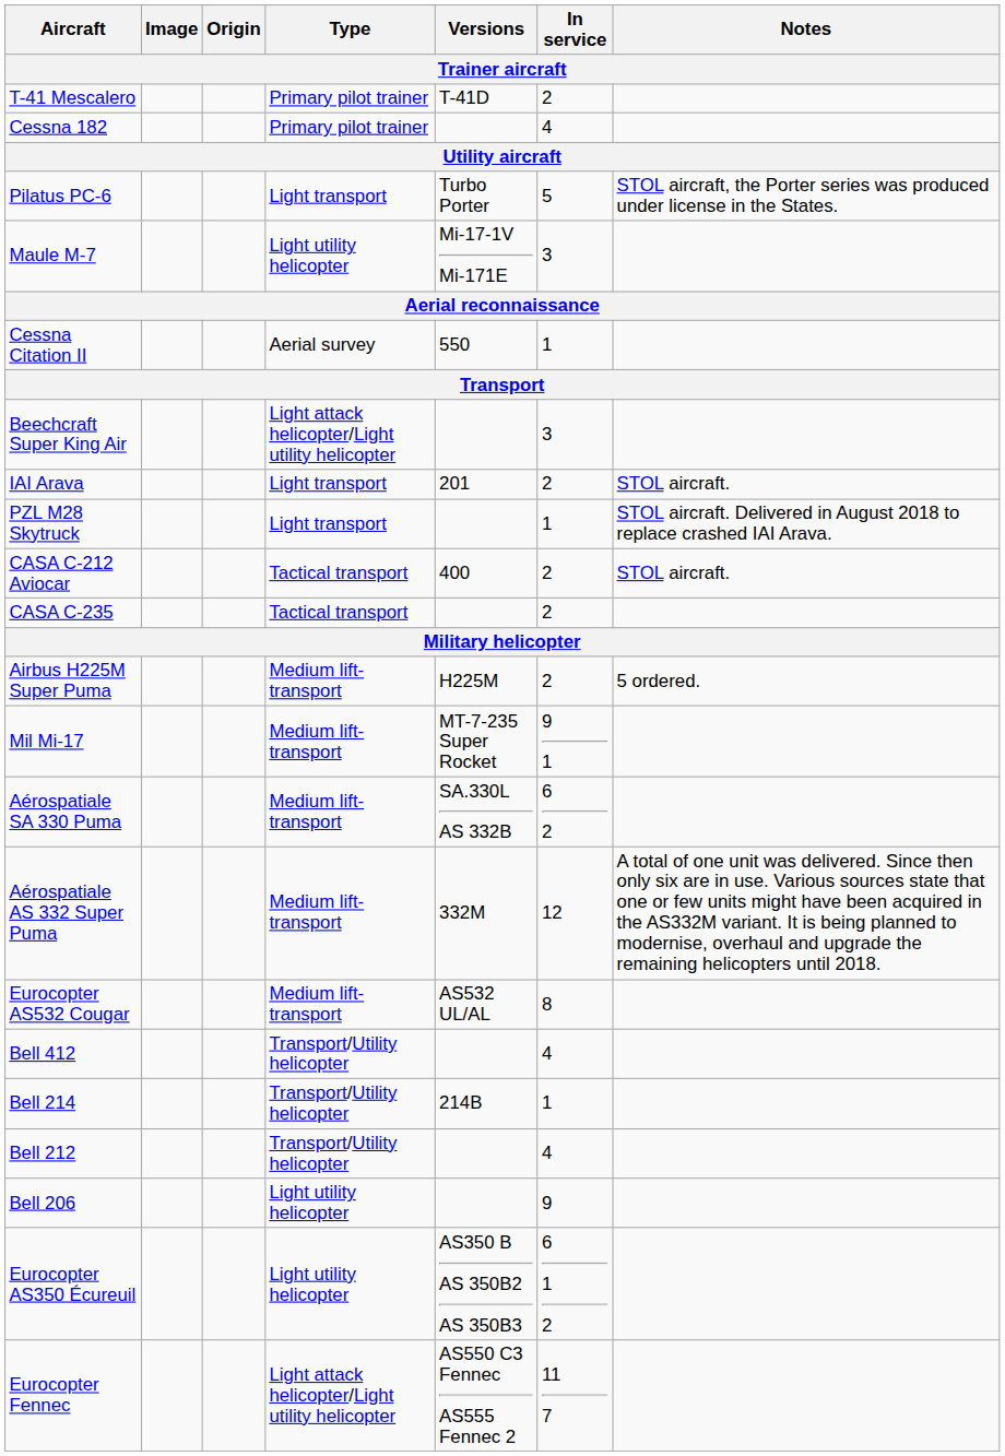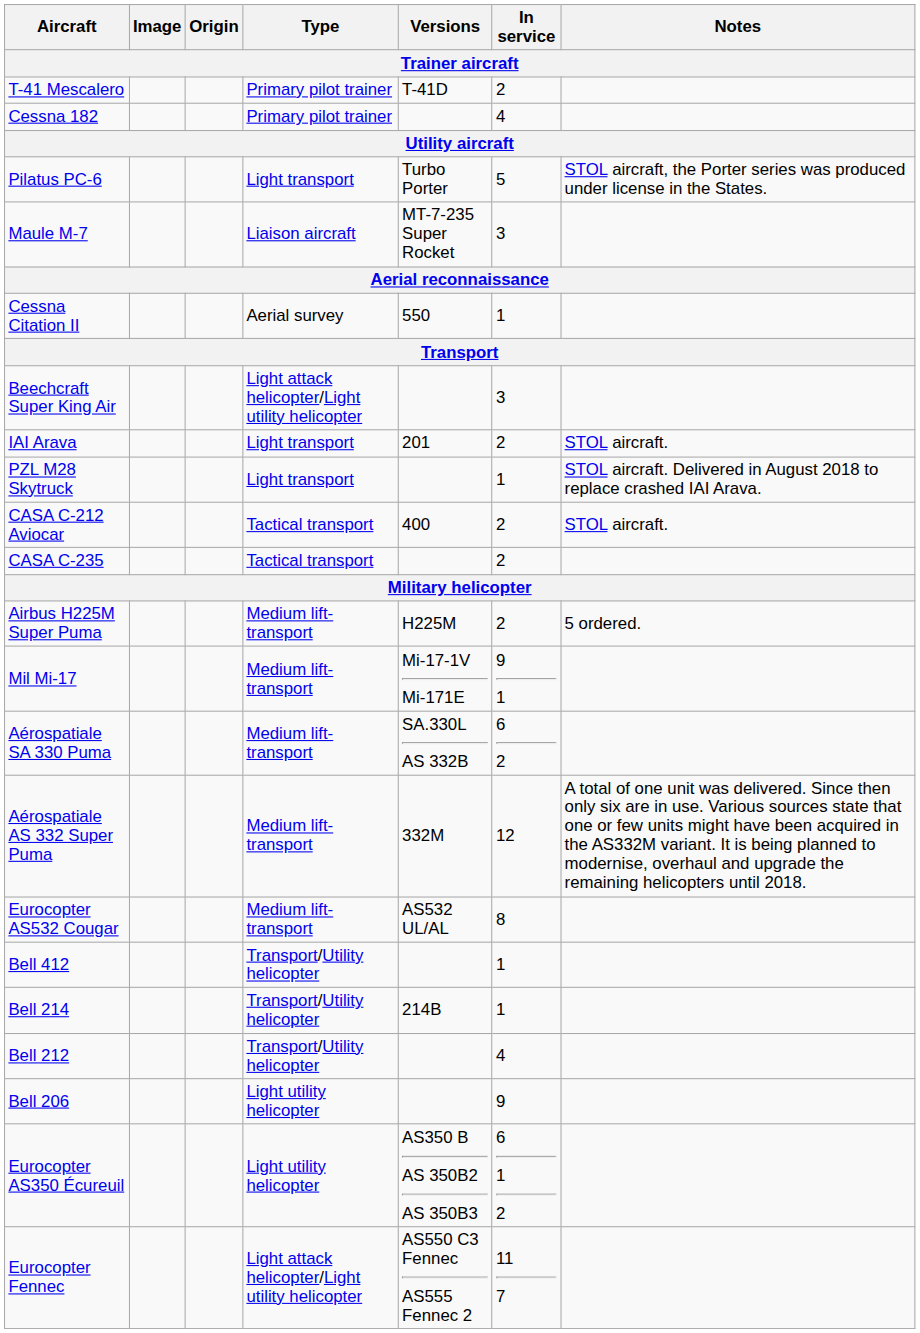 <table class="wikitable">
 <tr>
 <th>Aircraft</th>
 <th>Image</th>
 <th>Origin</th>
 <th>Type</th>
 <th>Versions</th>
 <th>In service</th>
 <th>Notes</th>
 </tr>
 <tr>
 <th colspan="7"><a href='#'>Trainer aircraft</a></th>
 </tr>
 <tr>
 <td><a href='#'>T-41 Mescalero</a></td>
 <td></td>
 <td></td>
 <td><a href='#'>Primary pilot trainer</a></td>
 <td>T-41D</td>
 <td>2</td>
 <td></td>
 </tr>
 <tr>
 <td><a href='#'>Cessna 182</a></td>
 <td></td>
 <td></td>
 <td><a href='#'>Primary pilot trainer</a></td>
 <td></td>
 <td>4</td>
 <td></td>
 </tr>
 <tr>
 <th colspan="7"><a href='#'>Utility aircraft</a></th>
 </tr>
 <tr>
 <td><a href='#'>Pilatus PC-6</a></td>
 <td></td>
 <td><br></td>
 <td><a href='#'>Light transport</a></td>
 <td>Turbo Porter</td>
 <td>5</td>
 <td><a href='#'>STOL</a> aircraft, the Porter series was produced under license in the States.</td>
 </tr>
 <tr>
 <td><a href='#'>Maule M-7</a></td>
 <td></td>
 <td></td>
-<td><a href='#'>Light utility helicopter</a></td>
-<td>Mi-17-1V<hr>Mi-171E</td>
+<td><a href='#'>Liaison aircraft</a></td>
+<td>MT-7-235 Super Rocket</td>
 <td>3</td>
 <td></td>
 </tr>
 <tr>
 <th colspan="7"><a href='#'>Aerial reconnaissance</a></th>
 </tr>
 <tr>
 <td><a href='#'>Cessna Citation II</a></td>
 <td></td>
 <td></td>
 <td>Aerial survey</td>
 <td>550</td>
 <td>1</td>
 <td></td>
 </tr>
 <tr>
 <th colspan="7"><a href='#'>Transport</a></th>
 </tr>
 <tr>
 <td><a href='#'>Beechcraft Super King Air</a></td>
 <td></td>
 <td></td>
 <td><a href='#'>Light attack helicopter</a>/<a href='#'>Light utility helicopter</a></td>
 <td></td>
 <td>3</td>
 <td></td>
 </tr>
 <tr>
 <td><a href='#'>IAI Arava</a></td>
 <td></td>
 <td></td>
 <td><a href='#'>Light transport</a></td>
 <td>201</td>
 <td>2</td>
 <td><a href='#'>STOL</a> aircraft.</td>
 </tr>
 <tr>
 <td><a href='#'>PZL M28 Skytruck</a></td>
 <td></td>
 <td></td>
 <td><a href='#'>Light transport</a></td>
 <td></td>
 <td>1</td>
 <td><a href='#'>STOL</a> aircraft.  Delivered in August 2018 to replace crashed IAI Arava.</td>
 </tr>
 <tr>
 <td><a href='#'>CASA C-212 Aviocar</a></td>
 <td></td>
 <td> <br> </td>
 <td><a href='#'>Tactical transport</a></td>
 <td>400</td>
 <td>2</td>
 <td><a href='#'>STOL</a> aircraft.</td>
 </tr>
 <tr>
 <td><a href='#'>CASA C-235</a></td>
 <td></td>
 <td> <br> </td>
 <td><a href='#'>Tactical transport</a></td>
 <td></td>
 <td>2</td>
 <td></td>
 </tr>
 <tr>
 <th colspan="7"><a href='#'>Military helicopter</a></th>
 </tr>
 <tr>
 <td><a href='#'>Airbus H225M Super Puma</a></td>
 <td></td>
 <td></td>
 <td><a href='#'>Medium lift-transport</a></td>
 <td>H225M</td>
 <td>2</td>
 <td>5 ordered.</td>
 </tr>
 <tr>
 <td><a href='#'>Mil Mi-17</a></td>
 <td></td>
 <td><br></td>
 <td><a href='#'>Medium lift-transport</a></td>
-<td>MT-7-235 Super Rocket</td>
+<td>Mi-17-1V<hr>Mi-171E</td>
 <td>9<hr>1</td>
 <td></td>
 </tr>
 <tr>
 <td><a href='#'>Aérospatiale SA 330 Puma</a></td>
 <td></td>
 <td></td>
 <td><a href='#'>Medium lift-transport</a></td>
 <td>SA.330L<hr>AS 332B</td>
 <td>6<hr>2</td>
 <td></td>
 </tr>
 <tr>
 <td><a href='#'>Aérospatiale AS 332 Super Puma</a></td>
 <td></td>
 <td> <br>  <br> </td>
 <td><a href='#'>Medium lift-transport</a></td>
 <td>332M</td>
 <td>12</td>
 <td>A total of one unit was delivered. Since then only six are in use. Various sources state that one or few units might have been acquired in the AS332M variant. It is being planned to modernise, overhaul and upgrade the remaining helicopters until 2018.</td>
 </tr>
 <tr>
 <td><a href='#'>Eurocopter AS532 Cougar</a></td>
 <td></td>
 <td> <br> <br> </td>
 <td><a href='#'>Medium lift-transport</a></td>
 <td>AS532 UL/AL</td>
 <td>8</td>
 <td></td>
 </tr>
 <tr>
 <td><a href='#'>Bell 412</a></td>
 <td></td>
 <td> <br> </td>
 <td><a href='#'>Transport</a>/<a href='#'>Utility helicopter</a></td>
 <td></td>
-<td>4</td>
+<td>1</td>
 <td></td>
 </tr>
 <tr>
 <td><a href='#'>Bell 214</a></td>
 <td></td>
 <td></td>
 <td><a href='#'>Transport</a>/<a href='#'>Utility helicopter</a></td>
 <td>214B</td>
 <td>1</td>
 <td></td>
 </tr>
 <tr>
 <td><a href='#'>Bell 212</a></td>
 <td></td>
 <td> <br> </td>
 <td><a href='#'>Transport</a>/<a href='#'>Utility helicopter</a></td>
 <td></td>
 <td>4</td>
 <td></td>
 </tr>
 <tr>
 <td><a href='#'>Bell 206</a></td>
 <td></td>
 <td> <br> </td>
 <td><a href='#'>Light utility helicopter</a></td>
 <td></td>
 <td>9</td>
 <td></td>
 </tr>
 <tr>
 <td><a href='#'>Eurocopter AS350 Écureuil</a></td>
 <td></td>
 <td><br></td>
 <td><a href='#'>Light utility helicopter</a></td>
 <td>AS350 B<hr>AS 350B2<hr>AS 350B3</td>
 <td>6<hr>1<hr>2</td>
 <td></td>
 </tr>
 <tr>
 <td><a href='#'>Eurocopter Fennec</a></td>
 <td></td>
 <td><br></td>
 <td><a href='#'>Light attack helicopter</a>/<a href='#'>Light utility helicopter</a></td>
 <td>AS550 C3 Fennec<hr>AS555 Fennec 2</td>
 <td>11<hr>7</td>
 <td></td>
 </tr>
 </table>
